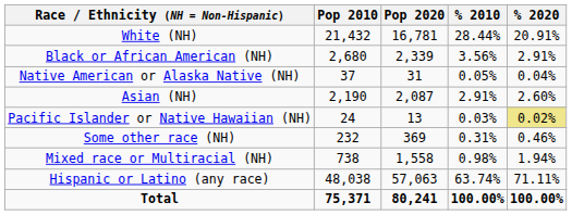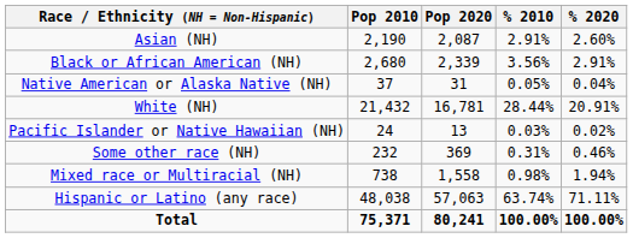 <table class="wikitable" style="text-align:center;">
 <tr>
 <th>Race / Ethnicity <small>(<em>NH = Non-Hispanic</em>)</small></th>
 <th>Pop 2010</th>
 <th>Pop 2020</th>
 <th>% 2010</th>
 <th>% 2020</th>
 </tr>
 <tr>
-<td><a href='#'>White</a> (NH)</td>
-<td>21,432</td>
-<td>16,781</td>
-<td>28.44%</td>
-<td>20.91%</td>
+<td><a href='#'>Asian</a> (NH)</td>
+<td>2,190</td>
+<td>2,087</td>
+<td>2.91%</td>
+<td>2.60%</td>
 </tr>
 <tr>
 <td><a href='#'>Black or African American</a> (NH)</td>
 <td>2,680</td>
 <td>2,339</td>
 <td>3.56%</td>
 <td>2.91%</td>
 </tr>
 <tr>
 <td><a href='#'>Native American</a> or <a href='#'>Alaska Native</a> (NH)</td>
 <td>37</td>
 <td>31</td>
 <td>0.05%</td>
 <td>0.04%</td>
 </tr>
 <tr>
-<td><a href='#'>Asian</a> (NH)</td>
-<td>2,190</td>
-<td>2,087</td>
-<td>2.91%</td>
-<td>2.60%</td>
+<td><a href='#'>White</a> (NH)</td>
+<td>21,432</td>
+<td>16,781</td>
+<td>28.44%</td>
+<td>20.91%</td>
 </tr>
 <tr>
 <td><a href='#'>Pacific Islander</a> or <a href='#'>Native Hawaiian</a> (NH)</td>
 <td>24</td>
 <td>13</td>
 <td>0.03%</td>
-<td style="background: khaki;">0.02%</td>
+<td>0.02%</td>
 </tr>
 <tr>
 <td><a href='#'>Some other race</a> (NH)</td>
 <td>232</td>
 <td>369</td>
 <td>0.31%</td>
 <td>0.46%</td>
 </tr>
 <tr>
 <td><a href='#'>Mixed race or Multiracial</a> (NH)</td>
 <td>738</td>
 <td>1,558</td>
 <td>0.98%</td>
 <td>1.94%</td>
 </tr>
 <tr>
 <td><a href='#'>Hispanic or Latino</a> (any race)</td>
 <td>48,038</td>
 <td>57,063</td>
 <td>63.74%</td>
 <td>71.11%</td>
 </tr>
 <tr>
 <td><strong>Total</strong></td>
 <td><strong>75,371</strong></td>
 <td><strong>80,241</strong></td>
 <td><strong>100.00%</strong></td>
 <td><strong>100.00%</strong></td>
 </tr>
 </table>
